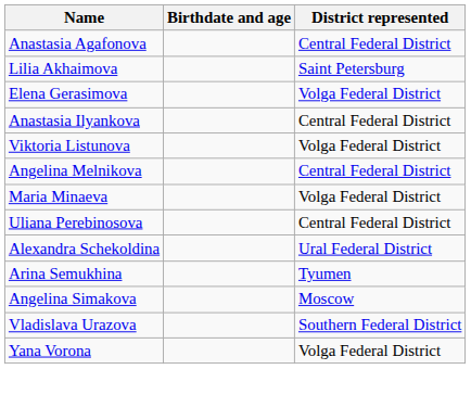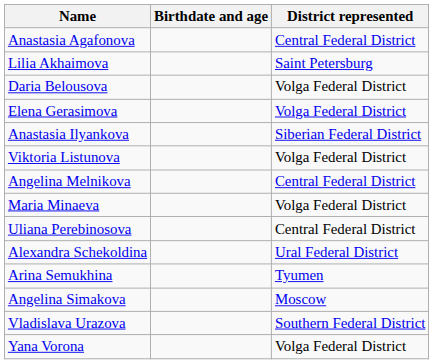 <table class="wikitable">
 <tr>
 <th>Name</th>
 <th>Birthdate and age</th>
 <th>District represented</th>
 </tr>
 <tr>
 <td><a href='#'>Anastasia Agafonova</a></td>
 <td></td>
 <td><a href='#'>Central Federal District</a></td>
 </tr>
 <tr>
 <td><a href='#'>Lilia Akhaimova</a></td>
 <td></td>
 <td><a href='#'>Saint Petersburg</a></td>
 </tr>
 <tr>
+<td><a href='#'>Daria Belousova</a></td>
+<td></td>
+<td>Volga Federal District</td>
+</tr>
+<tr>
 <td><a href='#'>Elena Gerasimova</a></td>
 <td></td>
 <td><a href='#'>Volga Federal District</a></td>
 </tr>
 <tr>
 <td><a href='#'>Anastasia Ilyankova</a></td>
 <td></td>
-<td>Central Federal District</td>
+<td><a href='#'>Siberian Federal District</a></td>
 </tr>
 <tr>
 <td><a href='#'>Viktoria Listunova</a></td>
 <td></td>
 <td>Volga Federal District</td>
 </tr>
 <tr>
 <td><a href='#'>Angelina Melnikova</a></td>
 <td></td>
 <td><a href='#'>Central Federal District</a></td>
 </tr>
 <tr>
 <td><a href='#'>Maria Minaeva</a></td>
 <td></td>
 <td>Volga Federal District</td>
 </tr>
 <tr>
 <td><a href='#'>Uliana Perebinosova</a></td>
 <td></td>
 <td>Central Federal District</td>
 </tr>
 <tr>
 <td><a href='#'>Alexandra Schekoldina</a></td>
 <td></td>
 <td><a href='#'>Ural Federal District</a></td>
 </tr>
 <tr>
 <td><a href='#'>Arina Semukhina</a></td>
 <td></td>
 <td><a href='#'>Tyumen</a></td>
 </tr>
 <tr>
 <td><a href='#'>Angelina Simakova</a></td>
 <td></td>
 <td><a href='#'>Moscow</a></td>
 </tr>
 <tr>
 <td><a href='#'>Vladislava Urazova</a></td>
 <td></td>
 <td><a href='#'>Southern Federal District</a></td>
 </tr>
 <tr>
 <td><a href='#'>Yana Vorona</a></td>
 <td></td>
 <td>Volga Federal District</td>
 </tr>
 </table>
